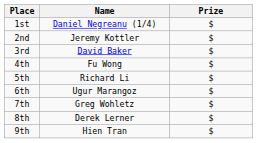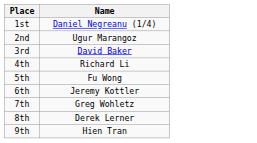 <table class="wikitable">
 <tr>
 <th width="50">Place</th>
 <th width="200">Name</th>
-<th width="125">Prize</th>
 </tr>
 <tr>
 <td align = "center">1st</td>
 <td align = "center"><a href='#'>Daniel Negreanu</a> (1/4)</td>
-<td align = "center">$</td>
 </tr>
 <tr>
 <td align = "center">2nd</td>
-<td align = "center">Jeremy Kottler</td>
-<td align = "center">$</td>
+<td align = "center">Ugur Marangoz</td>
 </tr>
 <tr>
 <td align = "center">3rd</td>
 <td align = "center"><a href='#'>David Baker</a></td>
-<td align = "center">$</td>
 </tr>
 <tr>
 <td align = "center">4th</td>
-<td align = "center">Fu Wong</td>
-<td align = "center">$</td>
+<td align = "center">Richard Li</td>
 </tr>
 <tr>
 <td align = "center">5th</td>
-<td align = "center">Richard Li</td>
-<td align = "center">$</td>
+<td align = "center">Fu Wong</td>
 </tr>
 <tr>
 <td align = "center">6th</td>
-<td align = "center">Ugur Marangoz</td>
-<td align = "center">$</td>
+<td align = "center">Jeremy Kottler</td>
 </tr>
 <tr>
 <td align = "center">7th</td>
 <td align = "center">Greg Wohletz</td>
-<td align = "center">$</td>
 </tr>
 <tr>
 <td align = "center">8th</td>
 <td align = "center">Derek Lerner</td>
-<td align = "center">$</td>
 </tr>
 <tr>
 <td align = "center">9th</td>
 <td align = "center">Hien Tran</td>
-<td align = "center">$</td>
 </tr>
 </table>
